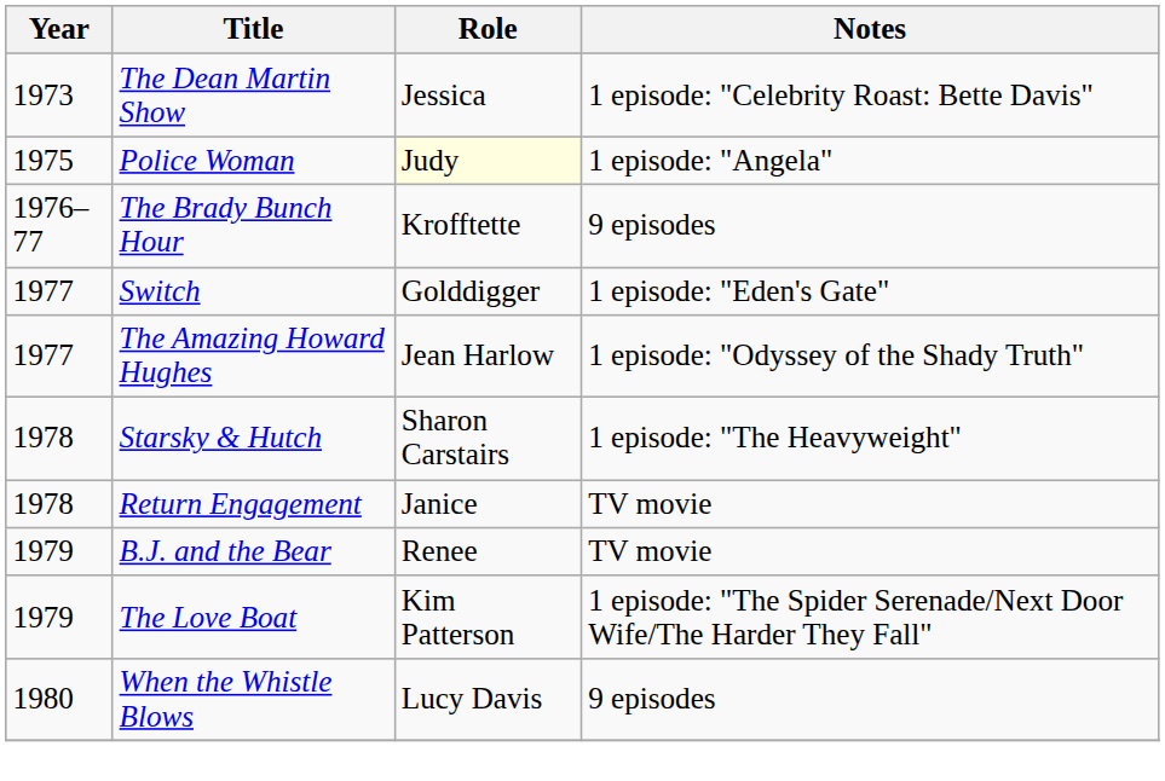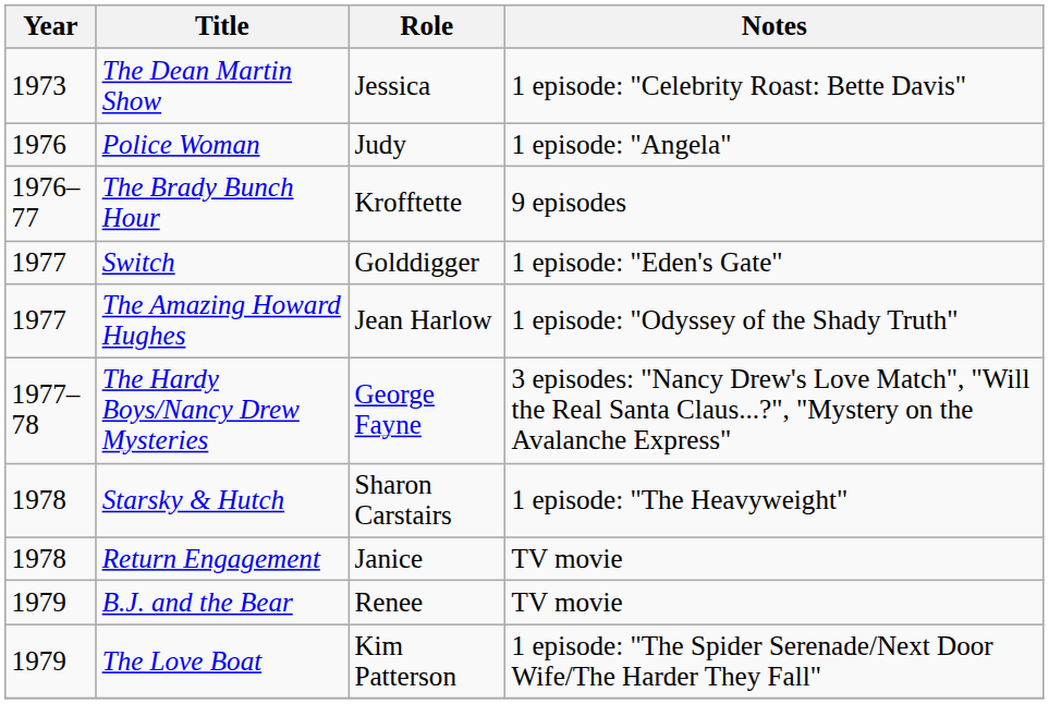 <table class="wikitable sortable">
 <tr>
 <th>Year</th>
 <th>Title</th>
 <th>Role</th>
 <th class="unsortable">Notes</th>
 </tr>
 <tr>
 <td>1973</td>
 <td><em><a href='#'>The Dean Martin Show</a></em></td>
 <td>Jessica</td>
 <td>1 episode: "Celebrity Roast: Bette Davis"</td>
 </tr>
 <tr>
-<td>1975</td>
+<td>1976</td>
 <td><em><a href='#'>Police Woman</a></em></td>
-<td style="background: lightyellow;">Judy</td>
+<td>Judy</td>
 <td>1 episode: "Angela"</td>
 </tr>
 <tr>
 <td>1976–77</td>
 <td><em><a href='#'>The Brady Bunch Hour</a></em></td>
 <td>Krofftette</td>
 <td>9 episodes</td>
 </tr>
 <tr>
 <td>1977</td>
 <td><em><a href='#'>Switch</a></em></td>
 <td>Golddigger</td>
 <td>1 episode: "Eden's Gate"</td>
 </tr>
 <tr>
 <td>1977</td>
 <td><em><a href='#'>The Amazing Howard Hughes</a></em></td>
 <td>Jean Harlow</td>
 <td>1 episode: "Odyssey of the Shady Truth"</td>
+</tr>
+<tr>
+<td>1977–78</td>
+<td><em><a href='#'>The Hardy Boys/Nancy Drew Mysteries</a></em></td>
+<td><a href='#'>George Fayne</a></td>
+<td>3 episodes: "Nancy Drew's Love Match", "Will the Real Santa Claus...?", "Mystery on the Avalanche Express"</td>
 </tr>
 <tr>
 <td>1978</td>
 <td><em><a href='#'>Starsky & Hutch</a></em></td>
 <td>Sharon Carstairs</td>
 <td>1 episode: "The Heavyweight"</td>
 </tr>
 <tr>
 <td>1978</td>
 <td><em><a href='#'>Return Engagement</a></em></td>
 <td>Janice</td>
 <td>TV movie</td>
 </tr>
 <tr>
 <td>1979</td>
 <td><em><a href='#'>B.J. and the Bear</a></em></td>
 <td>Renee</td>
 <td>TV movie</td>
 </tr>
 <tr>
 <td>1979</td>
 <td><em><a href='#'>The Love Boat</a></em></td>
 <td>Kim Patterson</td>
 <td>1 episode: "The Spider Serenade/Next Door Wife/The Harder They Fall"</td>
 </tr>
 <tr>
-<td>1980</td>
-<td><em><a href='#'>When the Whistle Blows</a></em></td>
-<td>Lucy Davis</td>
-<td>9 episodes</td>
-</tr>
-<tr>
 </tr>
 </table>
